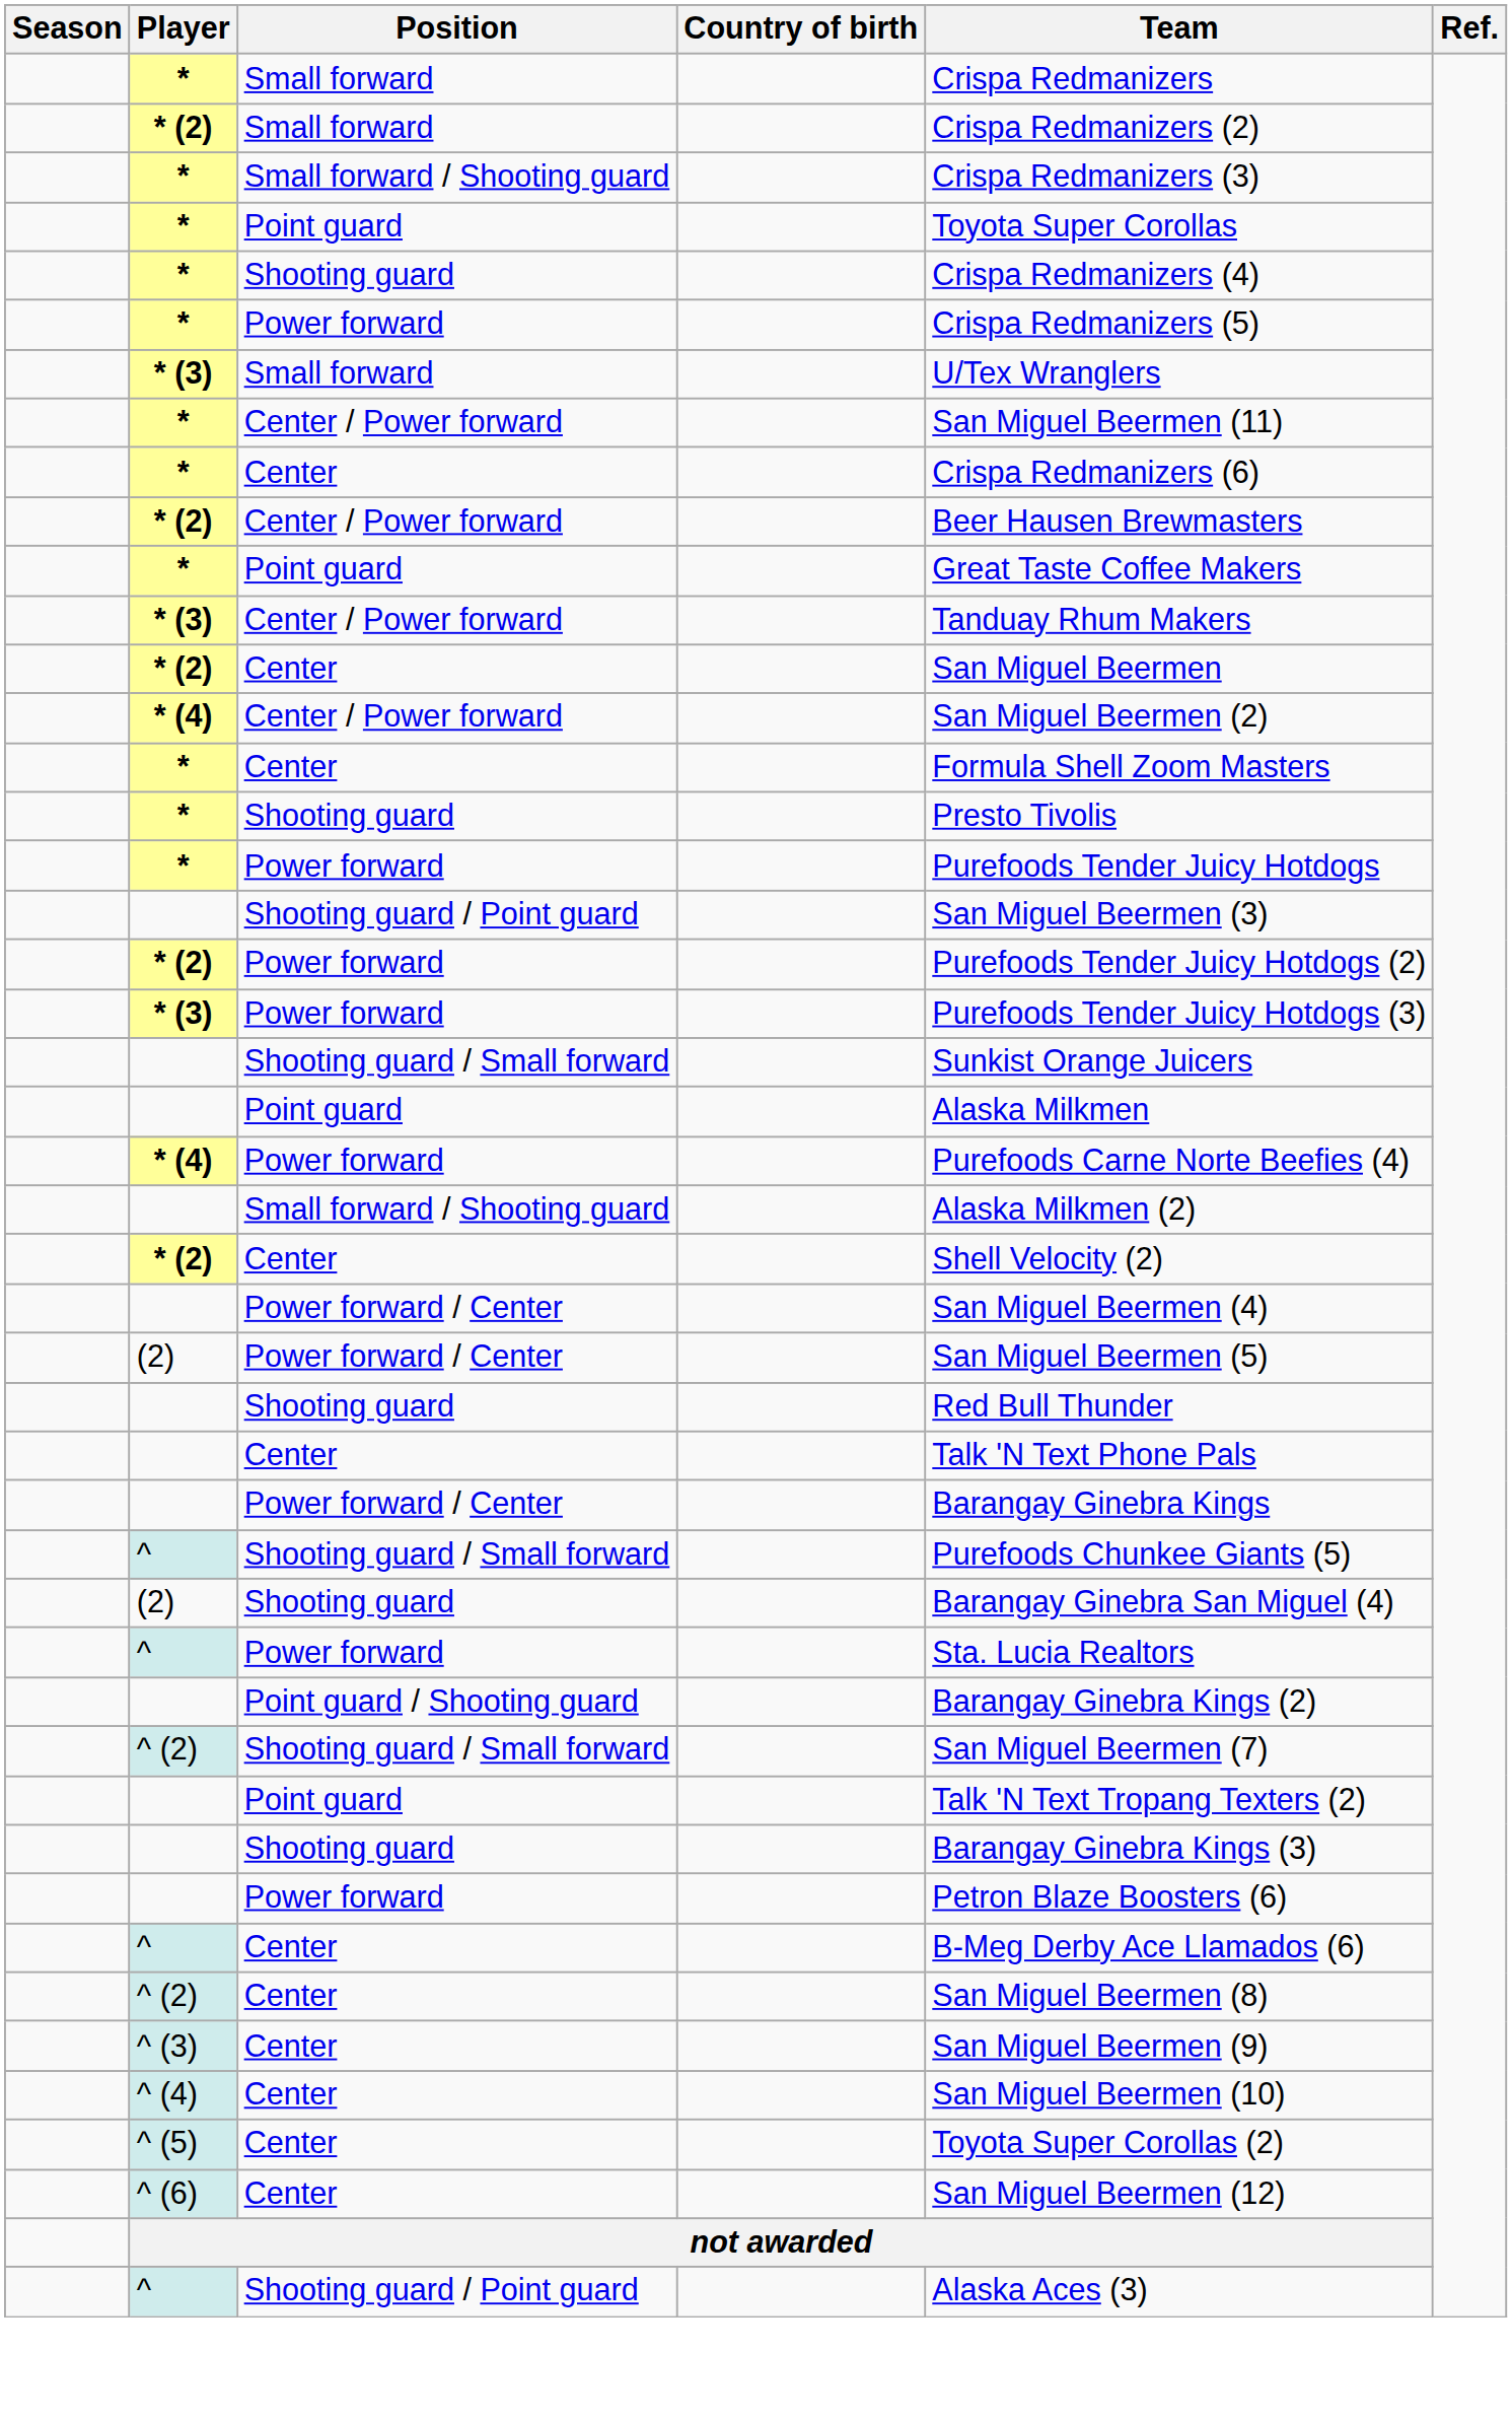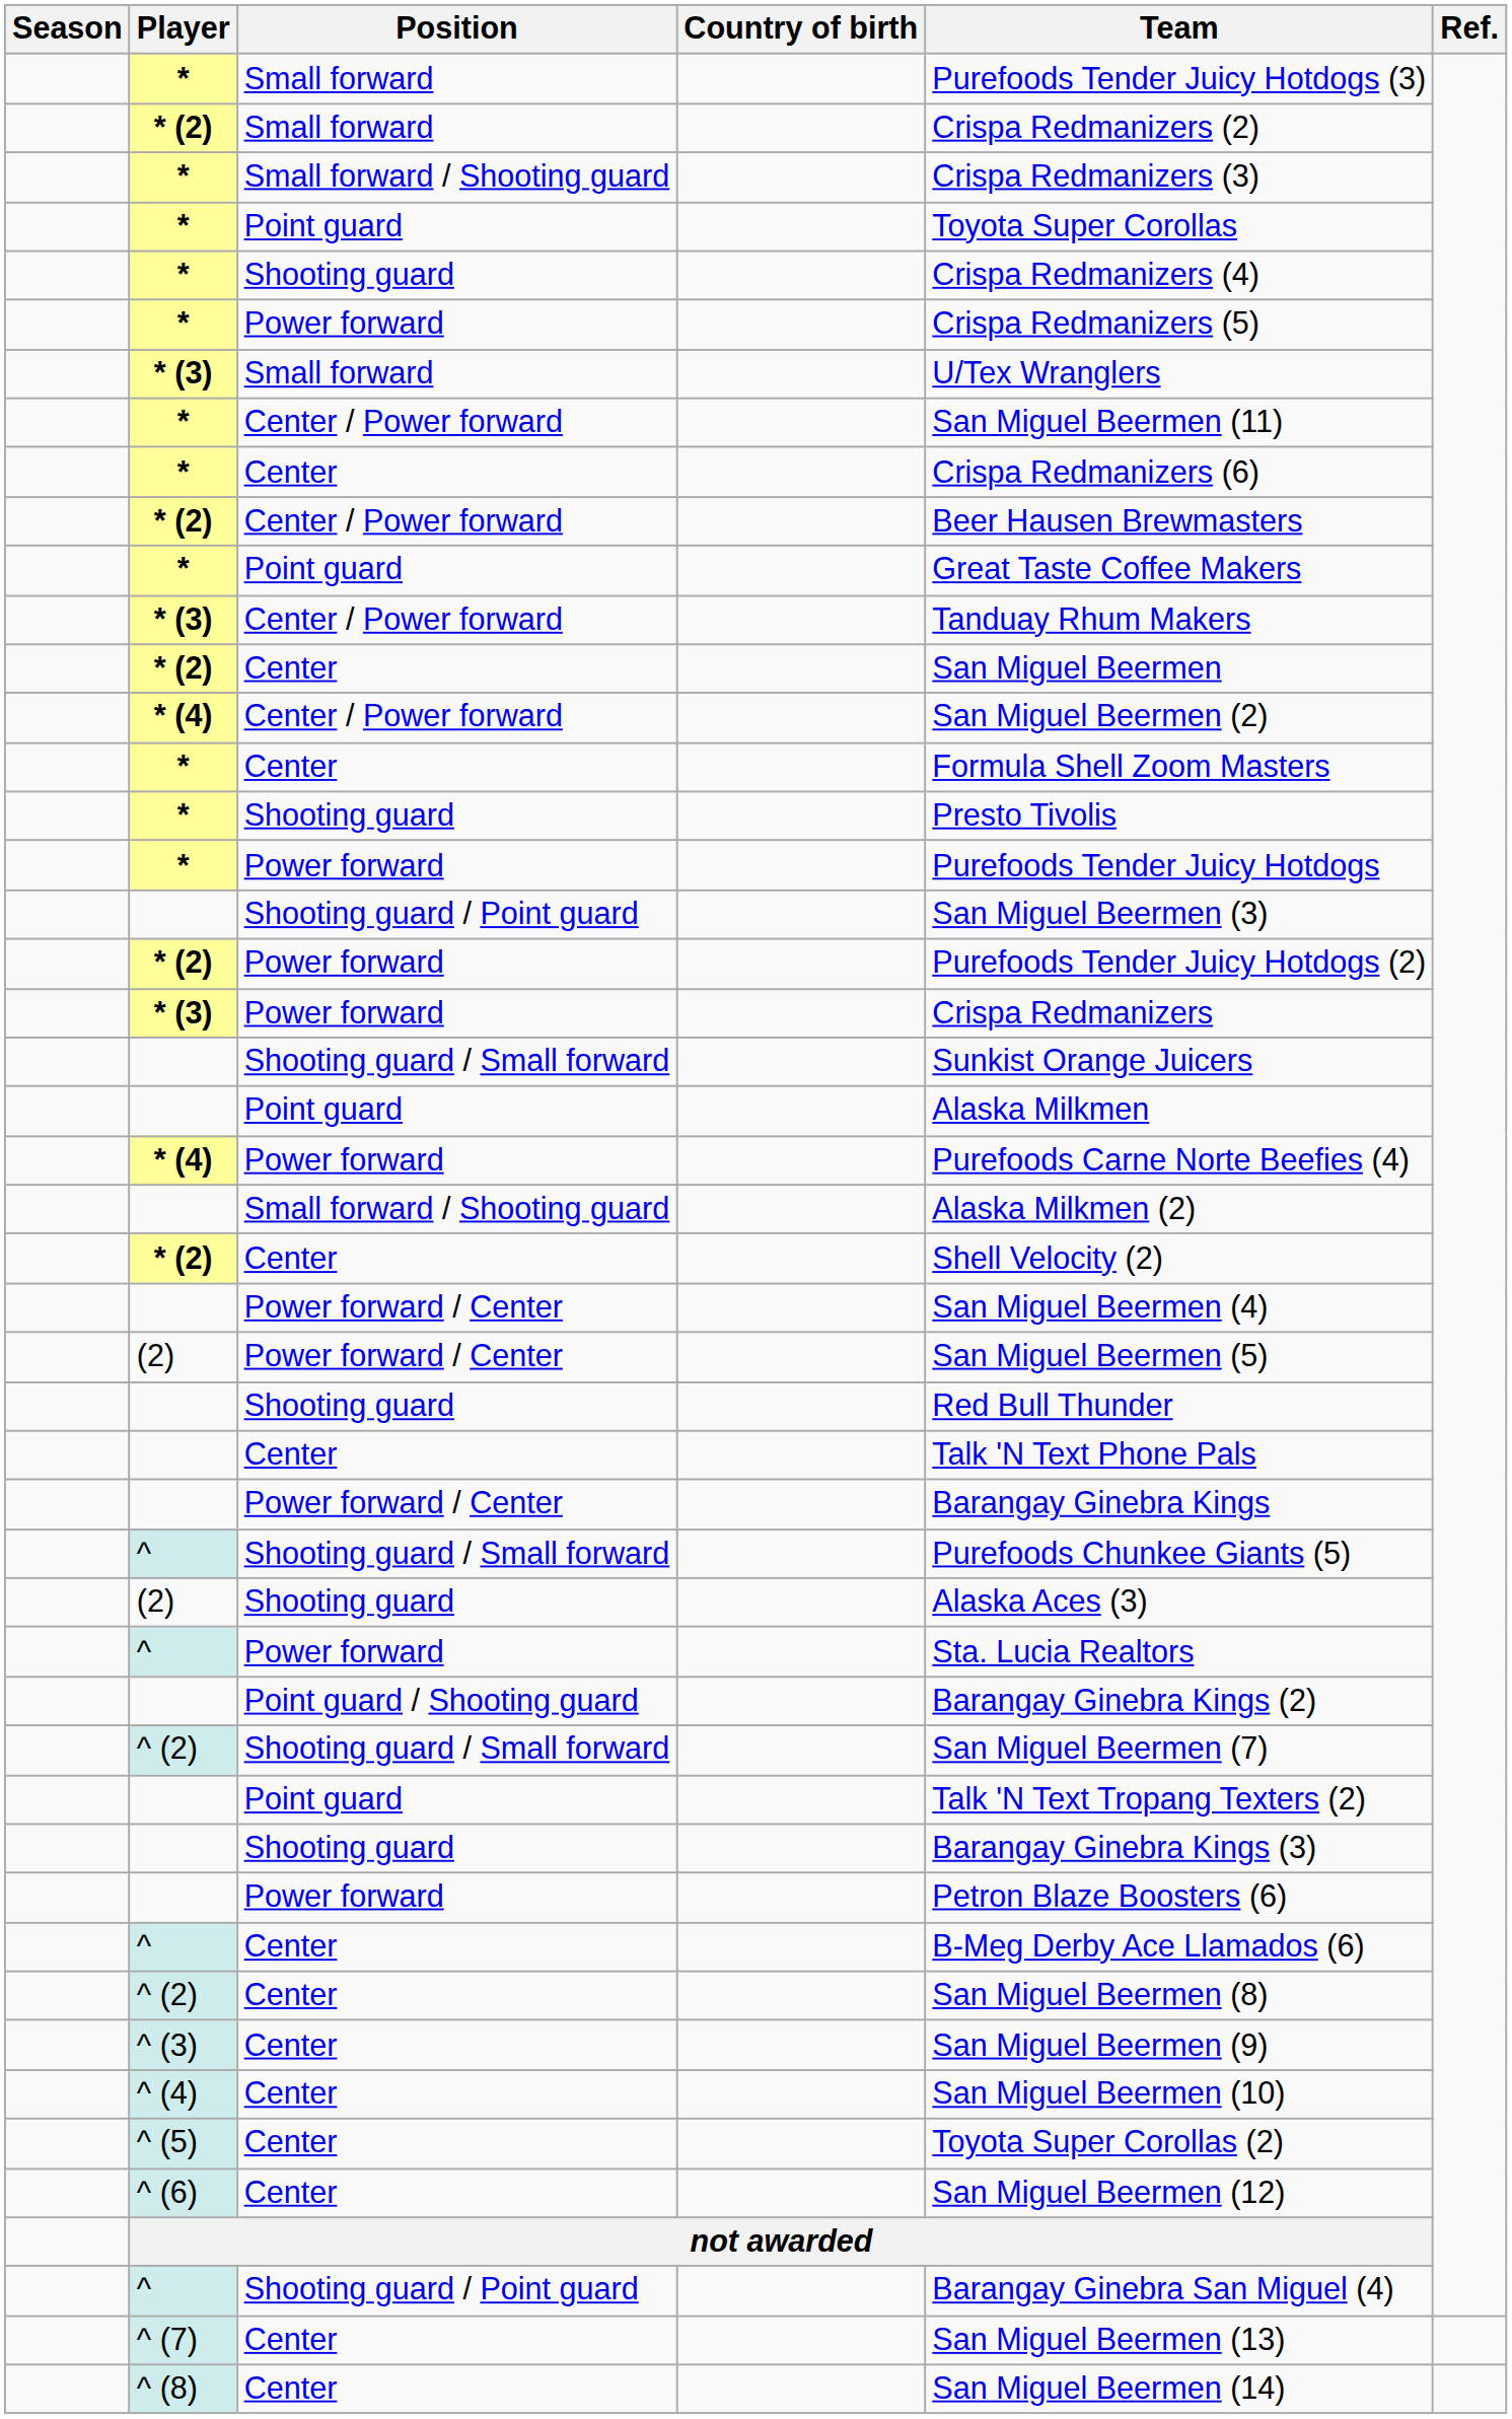 <table class="wikitable plainrowheaders sortable" summary="Season (sortable), Player (sortable), Position (sortable), Nationality (sortable) and Team (sortable)">
 <tr>
 <th scope="col">Season</th>
 <th scope="col">Player</th>
 <th scope="col">Position</th>
 <th scope="col">Country of birth</th>
 <th scope="col">Team</th>
 <th scope="col" class=unsortable>Ref.</th>
 </tr>
 <tr>
 <td></td>
 <th scope="row" style="background-color:#FFFF99">*</th>
 <td><a href='#'>Small forward</a></td>
 <td></td>
-<td><a href='#'>Crispa Redmanizers</a></td>
+<td><a href='#'>Purefoods Tender Juicy Hotdogs</a> (3)</td>
 </tr>
 <tr>
 <td></td>
 <th scope="row" style="background-color:#FFFF99">* (2)</th>
 <td><a href='#'>Small forward</a></td>
 <td></td>
 <td><a href='#'>Crispa Redmanizers</a> (2)</td>
 </tr>
 <tr>
 <td></td>
 <th scope="row" style="background-color:#FFFF99">*</th>
 <td><a href='#'>Small forward</a> / <a href='#'>Shooting guard</a></td>
 <td></td>
 <td><a href='#'>Crispa Redmanizers</a> (3)</td>
 </tr>
 <tr>
 <td></td>
 <th scope="row" style="background-color:#FFFF99">*</th>
 <td><a href='#'>Point guard</a></td>
 <td></td>
 <td><a href='#'>Toyota Super Corollas</a></td>
 </tr>
 <tr>
 <td></td>
 <th scope="row" style="background-color:#FFFF99">*</th>
 <td><a href='#'>Shooting guard</a></td>
 <td></td>
 <td><a href='#'>Crispa Redmanizers</a> (4)</td>
 </tr>
 <tr>
 <td></td>
 <th scope="row" style="background-color:#FFFF99">*</th>
 <td><a href='#'>Power forward</a></td>
 <td></td>
 <td><a href='#'>Crispa Redmanizers</a> (5)</td>
 </tr>
 <tr>
 <td></td>
 <th scope="row" style="background-color:#FFFF99">* (3)</th>
 <td><a href='#'>Small forward</a></td>
 <td></td>
 <td><a href='#'>U/Tex Wranglers</a></td>
 </tr>
 <tr>
 <td></td>
 <th scope="row" style="background-color:#FFFF99">*</th>
 <td><a href='#'>Center</a> / <a href='#'>Power forward</a></td>
 <td></td>
 <td><a href='#'>San Miguel Beermen</a> (11)</td>
 </tr>
 <tr>
 <td></td>
 <th scope="row" style="background-color:#FFFF99">*</th>
 <td><a href='#'>Center</a></td>
 <td></td>
 <td><a href='#'>Crispa Redmanizers</a> (6)</td>
 </tr>
 <tr>
 <td></td>
 <th scope="row" style="background-color:#FFFF99">* (2)</th>
 <td><a href='#'>Center</a> / <a href='#'>Power forward</a></td>
 <td></td>
 <td><a href='#'>Beer Hausen Brewmasters</a></td>
 </tr>
 <tr>
 <td></td>
 <th scope="row" style="background-color:#FFFF99">*</th>
 <td><a href='#'>Point guard</a></td>
 <td></td>
 <td><a href='#'>Great Taste Coffee Makers</a></td>
 </tr>
 <tr>
 <td></td>
 <th scope="row" style="background-color:#FFFF99">* (3)</th>
 <td><a href='#'>Center</a> / <a href='#'>Power forward</a></td>
 <td></td>
 <td><a href='#'>Tanduay Rhum Makers</a></td>
 </tr>
 <tr>
 <td></td>
 <th scope="row" style="background-color:#FFFF99">* (2)</th>
 <td><a href='#'>Center</a></td>
 <td></td>
 <td><a href='#'>San Miguel Beermen</a></td>
 </tr>
 <tr>
 <td></td>
 <th scope="row" style="background-color:#FFFF99">* (4)</th>
 <td><a href='#'>Center</a> / <a href='#'>Power forward</a></td>
 <td></td>
 <td><a href='#'>San Miguel Beermen</a> (2)</td>
 </tr>
 <tr>
 <td></td>
 <th scope="row" style="background-color:#FFFF99">*</th>
 <td><a href='#'>Center</a></td>
 <td></td>
 <td><a href='#'>Formula Shell Zoom Masters</a></td>
 </tr>
 <tr>
 <td></td>
 <th scope="row" style="background-color:#FFFF99">*</th>
 <td><a href='#'>Shooting guard</a></td>
 <td></td>
 <td><a href='#'>Presto Tivolis</a></td>
 </tr>
 <tr>
 <td></td>
 <th scope="row" style="background-color:#FFFF99">*</th>
 <td><a href='#'>Power forward</a></td>
 <td></td>
 <td><a href='#'>Purefoods Tender Juicy Hotdogs</a></td>
 </tr>
 <tr>
 <td></td>
 <td></td>
 <td><a href='#'>Shooting guard</a> / <a href='#'>Point guard</a></td>
 <td></td>
 <td><a href='#'>San Miguel Beermen</a> (3)</td>
 </tr>
 <tr>
 <td></td>
 <th scope="row" style="background-color:#FFFF99">* (2)</th>
 <td><a href='#'>Power forward</a></td>
 <td></td>
 <td><a href='#'>Purefoods Tender Juicy Hotdogs</a> (2)</td>
 </tr>
 <tr>
 <td></td>
 <th scope="row" style="background-color:#FFFF99">* (3)</th>
 <td><a href='#'>Power forward</a></td>
 <td></td>
-<td><a href='#'>Purefoods Tender Juicy Hotdogs</a> (3)</td>
+<td><a href='#'>Crispa Redmanizers</a></td>
 </tr>
 <tr>
 <td></td>
 <td></td>
 <td><a href='#'>Shooting guard</a> / <a href='#'>Small forward</a></td>
 <td></td>
 <td><a href='#'>Sunkist Orange Juicers</a></td>
 </tr>
 <tr>
 <td></td>
 <td></td>
 <td><a href='#'>Point guard</a></td>
 <td></td>
 <td><a href='#'>Alaska Milkmen</a></td>
 </tr>
 <tr>
 <td></td>
 <th scope="row" style="background-color:#FFFF99">* (4)</th>
 <td><a href='#'>Power forward</a></td>
 <td></td>
 <td><a href='#'>Purefoods Carne Norte Beefies</a> (4)</td>
 </tr>
 <tr>
 <td></td>
 <td></td>
 <td><a href='#'>Small forward</a> / <a href='#'>Shooting guard</a></td>
 <td></td>
 <td><a href='#'>Alaska Milkmen</a> (2)</td>
 </tr>
 <tr>
 <td></td>
 <th scope="row" style="background-color:#FFFF99">* (2)</th>
 <td><a href='#'>Center</a></td>
 <td></td>
 <td><a href='#'>Shell Velocity</a> (2)</td>
 </tr>
 <tr>
 <td></td>
 <td></td>
 <td><a href='#'>Power forward</a> / <a href='#'>Center</a></td>
 <td></td>
 <td><a href='#'>San Miguel Beermen</a> (4)</td>
 </tr>
 <tr>
 <td></td>
 <td> (2)</td>
 <td><a href='#'>Power forward</a> / <a href='#'>Center</a></td>
 <td></td>
 <td><a href='#'>San Miguel Beermen</a> (5)</td>
 </tr>
 <tr>
 <td></td>
 <td></td>
 <td><a href='#'>Shooting guard</a></td>
 <td></td>
 <td><a href='#'>Red Bull Thunder</a></td>
 </tr>
 <tr>
 <td></td>
 <td></td>
 <td><a href='#'>Center</a></td>
 <td></td>
 <td><a href='#'>Talk 'N Text Phone Pals</a></td>
 </tr>
 <tr>
 <td></td>
 <td></td>
 <td><a href='#'>Power forward</a> / <a href='#'>Center</a></td>
 <td></td>
 <td><a href='#'>Barangay Ginebra Kings</a></td>
 </tr>
 <tr>
 <td></td>
 <td bgcolor="#CFECEC">^</td>
 <td><a href='#'>Shooting guard</a> / <a href='#'>Small forward</a></td>
 <td></td>
 <td><a href='#'>Purefoods Chunkee Giants</a> (5)</td>
 </tr>
 <tr>
 <td></td>
 <td> (2)</td>
 <td><a href='#'>Shooting guard</a></td>
 <td></td>
-<td><a href='#'>Barangay Ginebra San Miguel</a> (4)</td>
+<td><a href='#'>Alaska Aces</a> (3)</td>
 </tr>
 <tr>
 <td></td>
 <td bgcolor="#CFECEC">^</td>
 <td><a href='#'>Power forward</a></td>
 <td></td>
 <td><a href='#'>Sta. Lucia Realtors</a></td>
 </tr>
 <tr>
 <td></td>
 <td></td>
 <td><a href='#'>Point guard</a> / <a href='#'>Shooting guard</a></td>
 <td></td>
 <td><a href='#'>Barangay Ginebra Kings</a> (2)</td>
 </tr>
 <tr>
 <td></td>
 <td bgcolor="#CFECEC">^ (2)</td>
 <td><a href='#'>Shooting guard</a> / <a href='#'>Small forward</a></td>
 <td></td>
 <td><a href='#'>San Miguel Beermen</a> (7)</td>
 </tr>
 <tr>
 <td></td>
 <td></td>
 <td><a href='#'>Point guard</a></td>
 <td></td>
 <td><a href='#'>Talk 'N Text Tropang Texters</a> (2)</td>
 </tr>
 <tr>
 <td></td>
 <td></td>
 <td><a href='#'>Shooting guard</a></td>
 <td></td>
 <td><a href='#'>Barangay Ginebra Kings</a> (3)</td>
 </tr>
 <tr>
 <td></td>
 <td></td>
 <td><a href='#'>Power forward</a></td>
 <td></td>
 <td><a href='#'>Petron Blaze Boosters</a> (6)</td>
 </tr>
 <tr>
 <td></td>
 <td bgcolor="#CFECEC">^</td>
 <td><a href='#'>Center</a></td>
 <td></td>
 <td><a href='#'>B-Meg Derby Ace Llamados</a> (6)</td>
 </tr>
 <tr>
 <td></td>
 <td bgcolor="#CFECEC">^ (2)</td>
 <td><a href='#'>Center</a></td>
 <td></td>
 <td><a href='#'>San Miguel Beermen</a> (8)</td>
 </tr>
 <tr>
 <td></td>
 <td bgcolor="#CFECEC">^ (3)</td>
 <td><a href='#'>Center</a></td>
 <td></td>
 <td><a href='#'>San Miguel Beermen</a> (9)</td>
 </tr>
 <tr>
 <td></td>
 <td bgcolor="#CFECEC">^ (4)</td>
 <td><a href='#'>Center</a></td>
 <td></td>
 <td><a href='#'>San Miguel Beermen</a> (10)</td>
 </tr>
 <tr>
 <td></td>
 <td bgcolor="#CFECEC">^ (5)</td>
 <td><a href='#'>Center</a></td>
 <td></td>
 <td><a href='#'>Toyota Super Corollas</a> (2)</td>
 </tr>
 <tr>
 <td></td>
 <td bgcolor="#CFECEC">^ (6)</td>
 <td><a href='#'>Center</a></td>
 <td></td>
 <td><a href='#'>San Miguel Beermen</a> (12)</td>
 </tr>
 <tr>
 <td></td>
 <th scope="row" colspan=4><em>not awarded</em></th>
 </tr>
 <tr>
 <td></td>
 <td bgcolor="#CFECEC">^</td>
 <td><a href='#'>Shooting guard</a> / <a href='#'>Point guard</a></td>
 <td></td>
-<td><a href='#'>Alaska Aces</a> (3)</td>
+<td><a href='#'>Barangay Ginebra San Miguel</a> (4)</td>
+</tr>
+<tr>
+<td></td>
+<td bgcolor="#CFECEC">^ (7)</td>
+<td><a href='#'>Center</a></td>
+<td></td>
+<td><a href='#'>San Miguel Beermen</a> (13)</td>
+<td></td>
+</tr>
+<tr>
+<td></td>
+<td bgcolor="#CFECEC">^ (8)</td>
+<td><a href='#'>Center</a></td>
+<td></td>
+<td><a href='#'>San Miguel Beermen</a> (14)</td>
+<td></td>
 </tr>
 </table>
